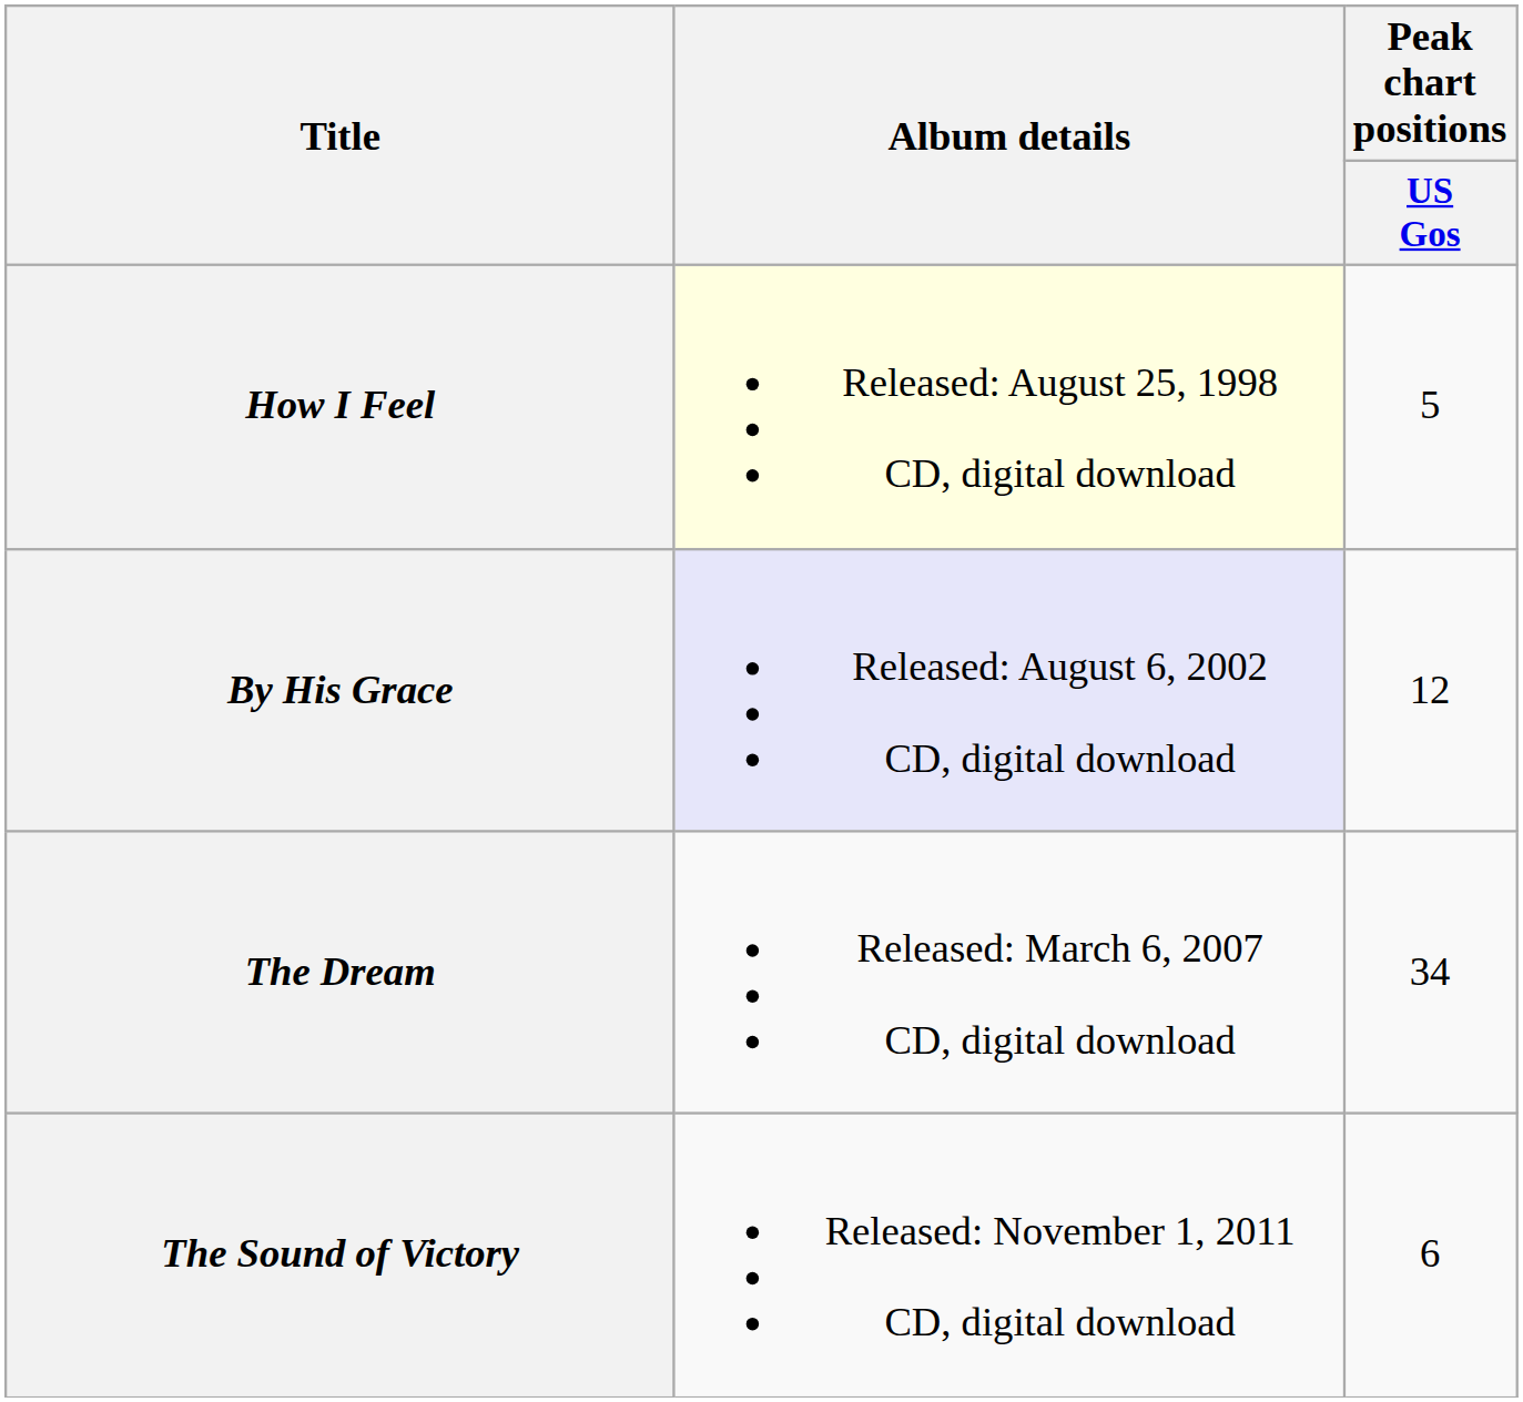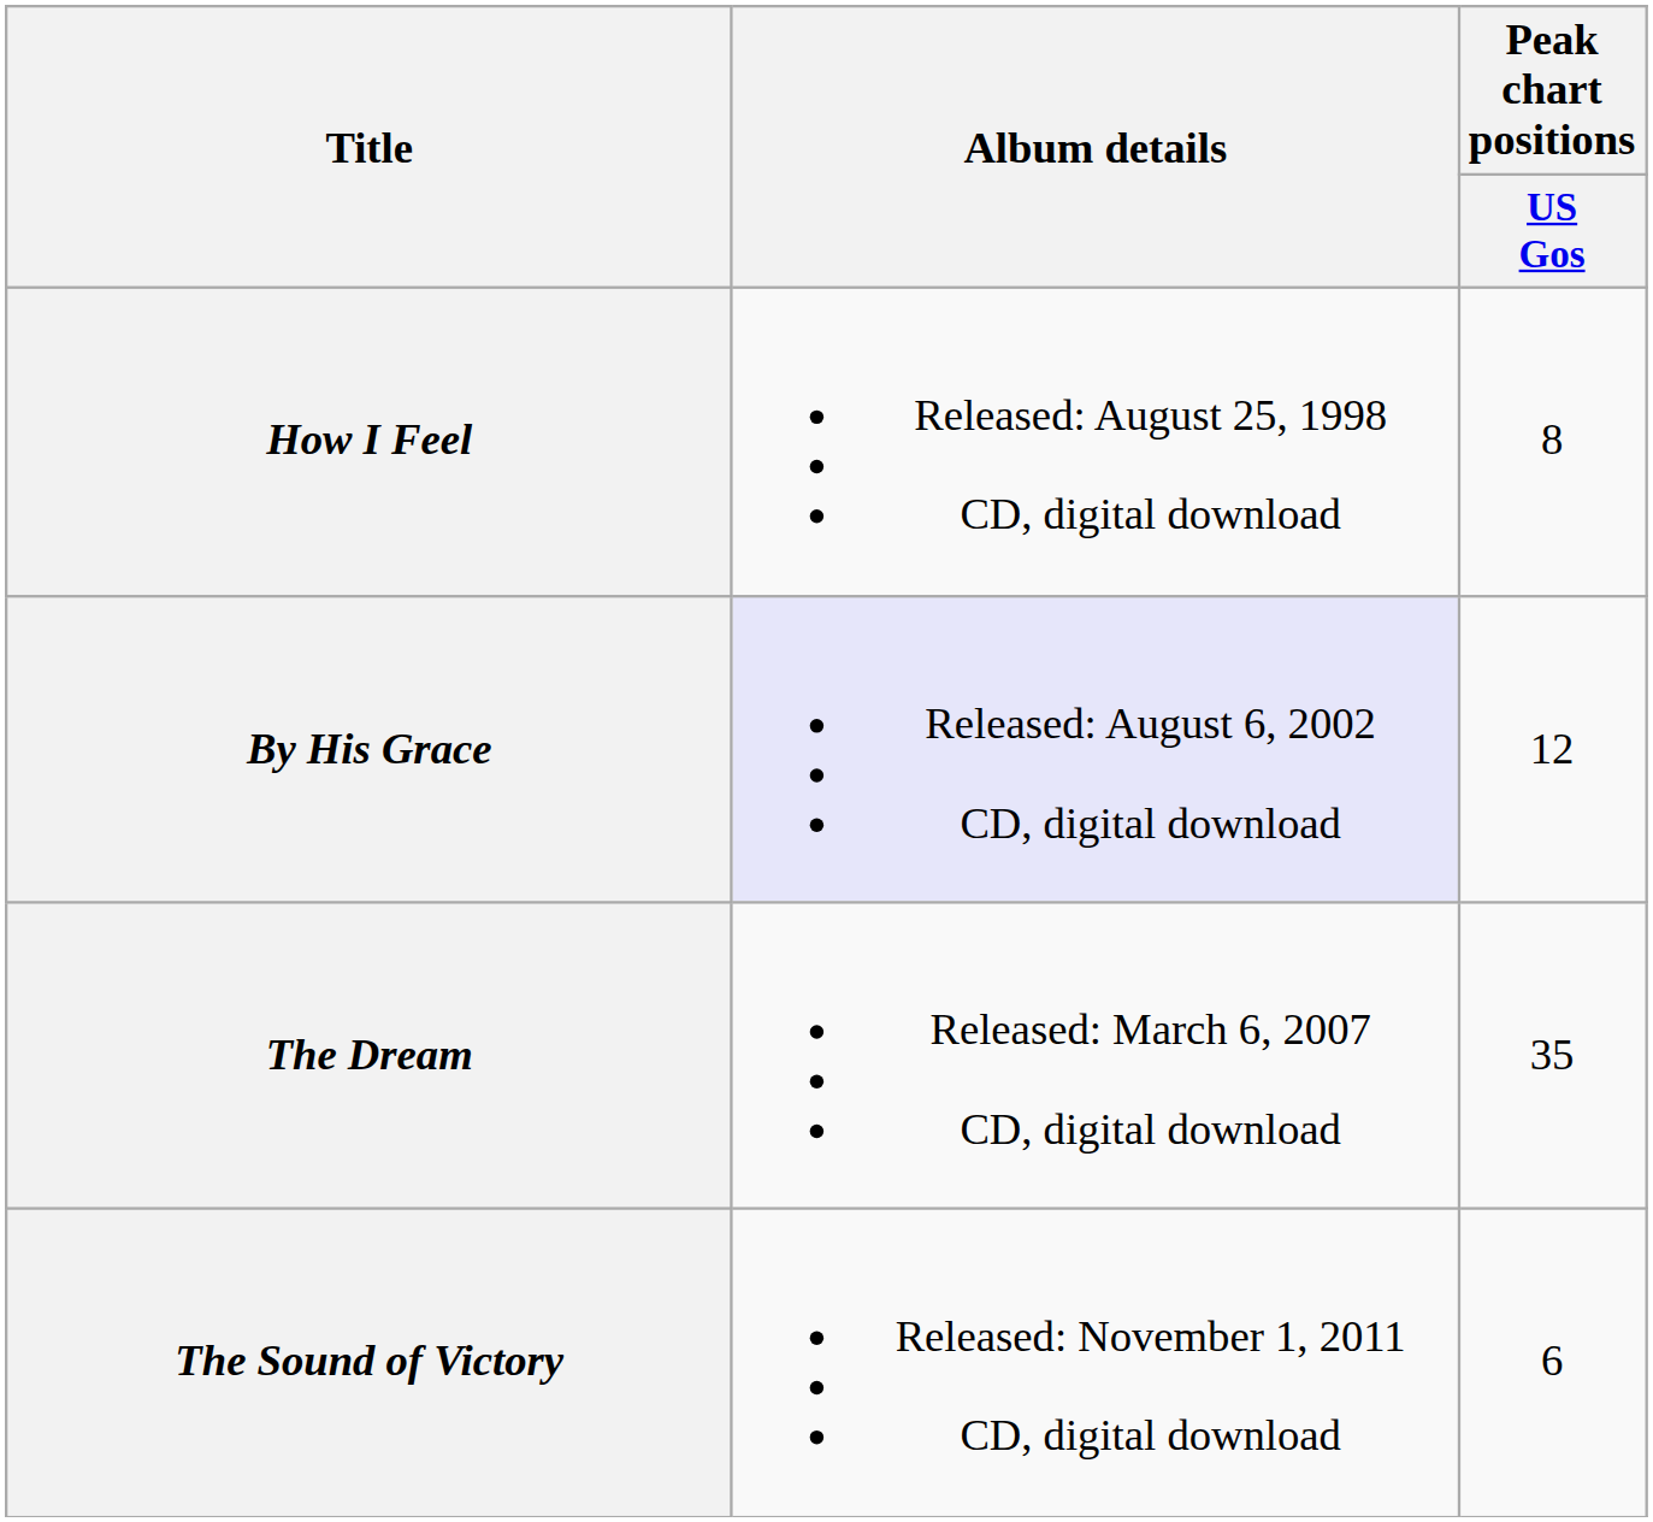 <table class="wikitable plainrowheaders" style="text-align:center;">
 <tr>
 <th scope="col" rowspan="2" style="width:16em;">Title</th>
 <th scope="col" rowspan="2" style="width:16em;">Album details</th>
 <th scope="col" colspan="3">Peak chart positions</th>
 </tr>
 <tr>
 <th style="width:3em; font-size:90%"><a href='#'>US<br>Gos</a></th>
 </tr>
 <tr>
 <th scope="row"><em>How I Feel</em></th>
-<td style="background: lightyellow;"><br><ul><li>Released: August 25, 1998</li><li></li><li>CD, digital download</li></ul></td>
-<td>5</td>
+<td><br><ul><li>Released: August 25, 1998</li><li></li><li>CD, digital download</li></ul></td>
+<td>8</td>
 </tr>
 <tr>
 <th scope="row"><em>By His Grace</em></th>
 <td style="background: lavender;"><br><ul><li>Released: August 6, 2002</li><li></li><li>CD, digital download</li></ul></td>
 <td>12</td>
 </tr>
 <tr>
 <th scope="row"><em>The Dream</em></th>
 <td><br><ul><li>Released: March 6, 2007</li><li></li><li>CD, digital download</li></ul></td>
-<td>34</td>
+<td>35</td>
 </tr>
 <tr>
 <th scope="row"><em>The Sound of Victory</em></th>
 <td><br><ul><li>Released: November 1, 2011</li><li></li><li>CD, digital download</li></ul></td>
 <td>6</td>
 </tr>
 </table>
